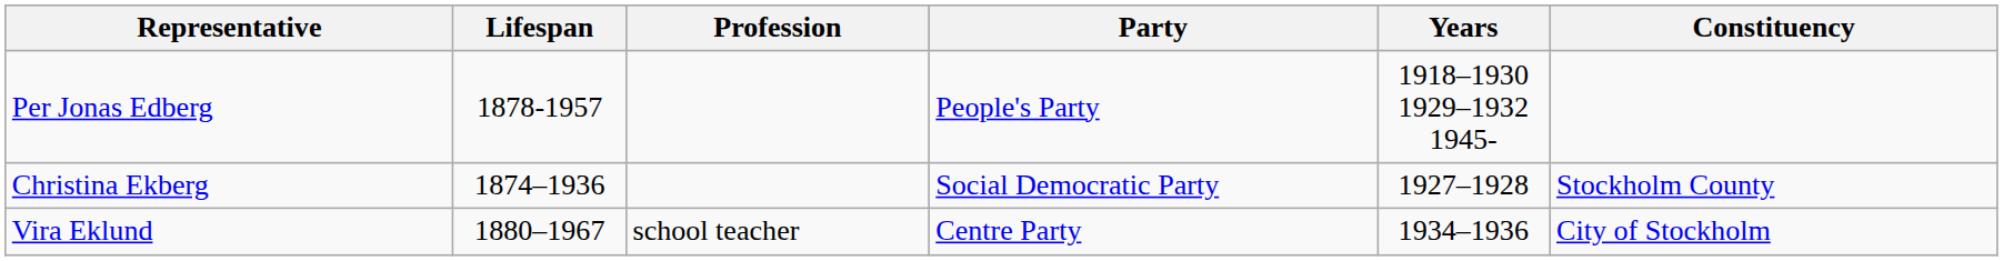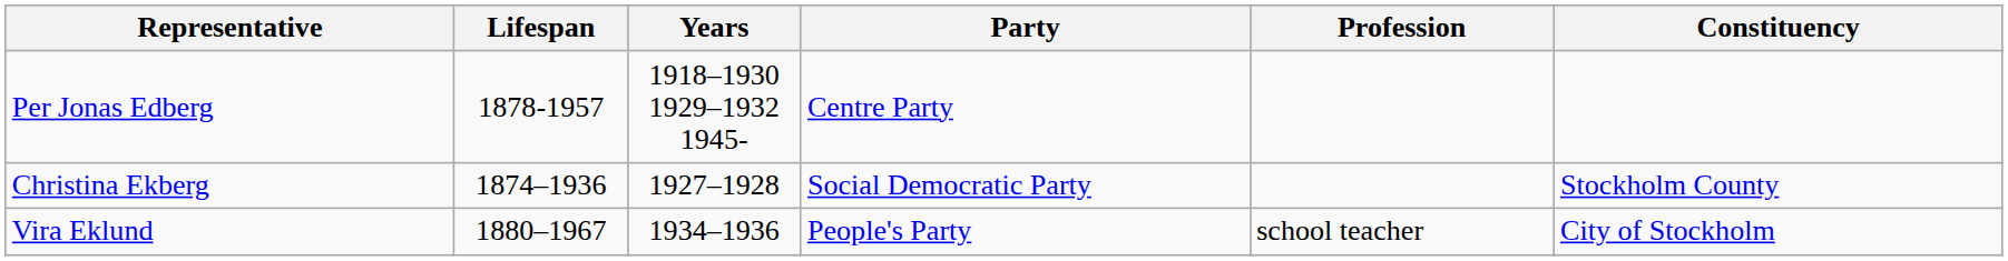 <table class="wikitable">
 <tr>
 <th style="width:15em">Representative</th>
 <th style="width:5.5em">Lifespan</th>
+<th style="width:5.5em">Years</th>
+<th style="width:15em">Party</th>
 <th style="width:10em">Profession</th>
-<th style="width:15em">Party</th>
-<th style="width:5.5em">Years</th>
 <th style="width:15em">Constituency</th>
 </tr>
 <tr>
 <td><a href='#'>Per Jonas Edberg</a></td>
 <td align=center>1878-1957</td>
+<td align=center>1918–1930<br>1929–1932<br>1945-</td>
+<td> <a href='#'>Centre Party</a></td>
 <td></td>
-<td> <a href='#'>People's Party</a></td>
-<td align=center>1918–1930<br>1929–1932<br>1945-</td>
 <td></td>
 </tr>
 <tr>
 <td><a href='#'>Christina Ekberg</a></td>
 <td align=center>1874–1936</td>
+<td align=center>1927–1928</td>
+<td> <a href='#'>Social Democratic Party</a></td>
 <td></td>
-<td> <a href='#'>Social Democratic Party</a></td>
-<td align=center>1927–1928</td>
 <td><a href='#'>Stockholm County</a></td>
 </tr>
 <tr>
 <td><a href='#'>Vira Eklund</a></td>
 <td align=center>1880–1967</td>
+<td align=center>1934–1936</td>
+<td> <a href='#'>People's Party</a></td>
 <td>school teacher</td>
-<td> <a href='#'>Centre Party</a></td>
-<td align=center>1934–1936</td>
 <td><a href='#'>City of Stockholm</a></td>
 </tr>
 </table>
